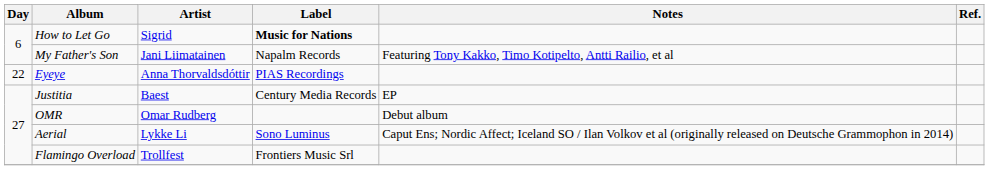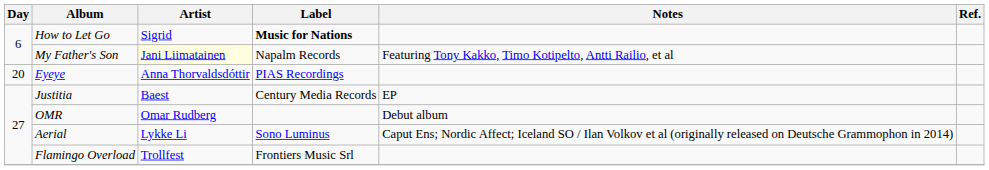 <table class="wikitable">
 <tr>
 <th>Day</th>
 <th>Album</th>
 <th>Artist</th>
 <th>Label</th>
 <th>Notes</th>
 <th>Ref.</th>
 </tr>
 <tr>
 <td rowspan="2" style="text-align:center;">6</td>
 <td><em>How to Let Go</em></td>
 <td><a href='#'>Sigrid</a></td>
 <td><strong>Music for Nations</strong></td>
 <td></td>
 <td></td>
 </tr>
 <tr>
 <td><em>My Father's Son</em></td>
-<td><a href='#'>Jani Liimatainen</a></td>
+<td style="background: lightyellow;"><a href='#'>Jani Liimatainen</a></td>
 <td>Napalm Records</td>
 <td>Featuring <a href='#'>Tony Kakko</a>, <a href='#'>Timo Kotipelto</a>, <a href='#'>Antti Railio</a>, et al</td>
 <td></td>
 </tr>
 <tr>
-<td rowspan="1" style="text-align:center;">22</td>
+<td rowspan="1" style="text-align:center;">20</td>
 <td><em><a href='#'>Eyeye</a></em></td>
 <td><a href='#'>Anna Thorvaldsdóttir</a></td>
 <td><a href='#'>PIAS Recordings</a></td>
 <td></td>
 <td></td>
 </tr>
 <tr>
 <td rowspan="4" style="text-align:center;">27</td>
 <td><em>Justitia</em></td>
 <td><a href='#'>Baest</a></td>
 <td>Century Media Records</td>
 <td>EP</td>
 <td></td>
 </tr>
 <tr>
 <td><em>OMR</em></td>
 <td><a href='#'>Omar Rudberg</a></td>
 <td></td>
 <td>Debut album</td>
 <td></td>
 </tr>
 <tr>
 <td><em>Aerial</em></td>
 <td><a href='#'>Lykke Li</a></td>
 <td><a href='#'>Sono Luminus</a></td>
 <td>Caput Ens; Nordic Affect; Iceland SO / Ilan Volkov et al (originally released on Deutsche Grammophon in 2014)</td>
 <td></td>
 </tr>
 <tr>
 <td><em>Flamingo Overload</em></td>
 <td><a href='#'>Trollfest</a></td>
 <td>Frontiers Music Srl</td>
 <td></td>
 <td></td>
 </tr>
 <tr>
 </tr>
 </table>
